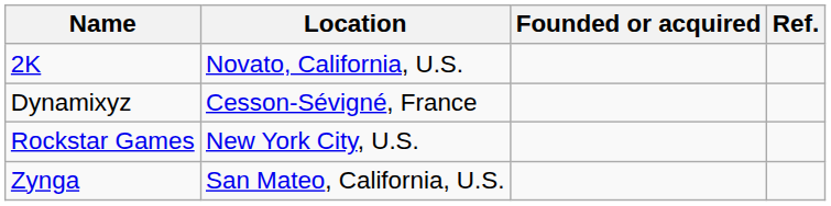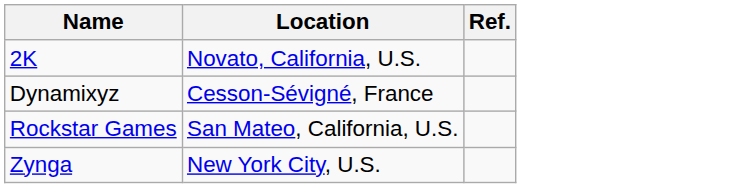 <table class="wikitable sortable">
 <tr>
 <th>Name</th>
 <th>Location</th>
-<th>Founded or acquired</th>
 <th>Ref.</th>
 </tr>
 <tr>
 <td><a href='#'>2K</a></td>
 <td><a href='#'>Novato, California</a>, U.S.</td>
 <td></td>
-<td></td>
 </tr>
 <tr>
 <td>Dynamixyz</td>
 <td><a href='#'>Cesson-Sévigné</a>, France</td>
 <td></td>
-<td></td>
 </tr>
 <tr>
 <td><a href='#'>Rockstar Games</a></td>
-<td><a href='#'>New York City</a>, U.S.</td>
-<td></td>
+<td><a href='#'>San Mateo</a>, California, U.S.</td>
 <td></td>
 </tr>
 <tr>
 <td><a href='#'>Zynga</a></td>
-<td><a href='#'>San Mateo</a>, California, U.S.</td>
-<td></td>
+<td><a href='#'>New York City</a>, U.S.</td>
 <td></td>
 </tr>
 </table>
